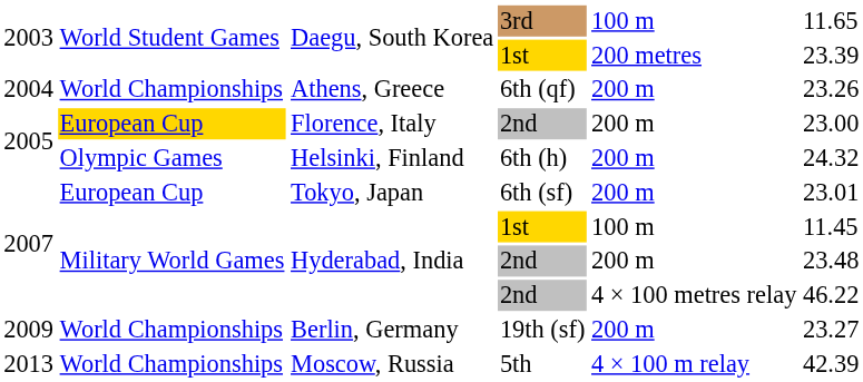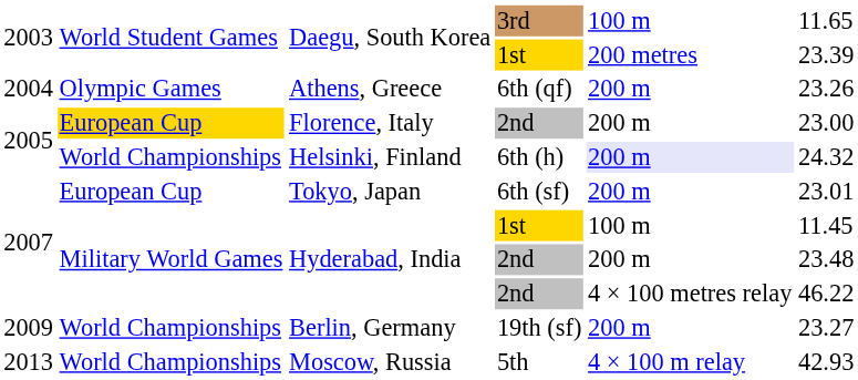 <table>
 <tr>
 <td rowspan=2>2003</td>
 <td rowspan=2><a href='#'>World Student Games</a></td>
 <td rowspan=2><a href='#'>Daegu</a>, South Korea</td>
 <td bgcolor=cc9966>3rd</td>
 <td><a href='#'>100 m</a></td>
 <td>11.65</td>
 </tr>
 <tr>
 <td bgcolor="gold">1st</td>
 <td><a href='#'>200 metres</a></td>
 <td>23.39</td>
 </tr>
 <tr>
 <td>2004</td>
-<td><a href='#'>World Championships</a></td>
+<td><a href='#'>Olympic Games</a></td>
 <td><a href='#'>Athens</a>, Greece</td>
 <td>6th (qf)</td>
 <td><a href='#'>200 m</a></td>
 <td>23.26</td>
 </tr>
 <tr>
 <td rowspan=2>2005</td>
 <td style="background: gold;"><a href='#'>European Cup</a></td>
 <td><a href='#'>Florence</a>, Italy</td>
 <td bgcolor=silver>2nd</td>
 <td>200 m</td>
 <td>23.00</td>
 </tr>
 <tr>
-<td><a href='#'>Olympic Games</a></td>
+<td><a href='#'>World Championships</a></td>
 <td><a href='#'>Helsinki</a>, Finland</td>
 <td>6th (h)</td>
-<td><a href='#'>200 m</a></td>
+<td style="background: lavender;"><a href='#'>200 m</a></td>
 <td>24.32</td>
 </tr>
 <tr>
 <td rowspan=4>2007</td>
 <td><a href='#'>European Cup</a></td>
 <td><a href='#'>Tokyo</a>, Japan</td>
 <td>6th (sf)</td>
 <td><a href='#'>200 m</a></td>
 <td>23.01</td>
 </tr>
 <tr>
 <td rowspan=3><a href='#'>Military World Games</a></td>
 <td rowspan=3><a href='#'>Hyderabad</a>, India</td>
 <td bgcolor=gold>1st</td>
 <td>100 m</td>
 <td>11.45</td>
 </tr>
 <tr>
 <td bgcolor=silver>2nd</td>
 <td>200 m</td>
 <td>23.48</td>
 </tr>
 <tr>
 <td bgcolor=silver>2nd</td>
 <td>4 × 100 metres relay</td>
 <td>46.22</td>
 </tr>
 <tr>
 <td>2009</td>
 <td><a href='#'>World Championships</a></td>
 <td><a href='#'>Berlin</a>, Germany</td>
 <td>19th (sf)</td>
 <td><a href='#'>200 m</a></td>
 <td>23.27</td>
 </tr>
 <tr>
 <td>2013</td>
 <td><a href='#'>World Championships</a></td>
 <td><a href='#'>Moscow</a>, Russia</td>
 <td>5th</td>
 <td><a href='#'>4 × 100 m relay</a></td>
-<td>42.39</td>
+<td>42.93</td>
 </tr>
 </table>
